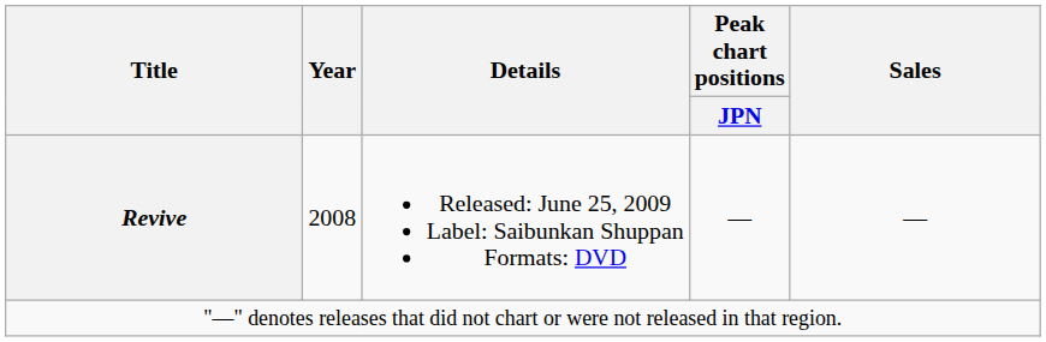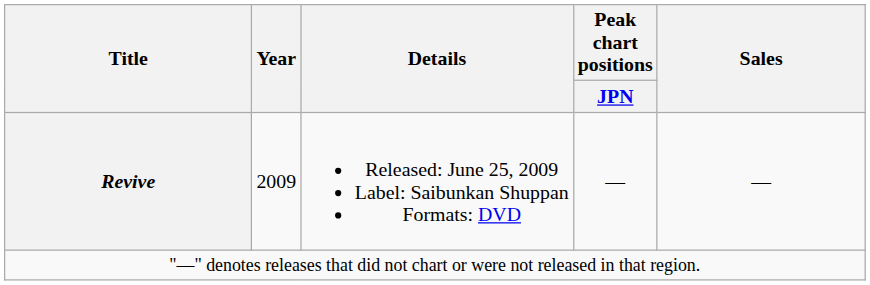 <table class="wikitable plainrowheaders" style="text-align:center;">
 <tr>
 <th rowspan="2" style="width:12em;">Title</th>
 <th rowspan="2">Year</th>
 <th rowspan="2">Details</th>
 <th colspan="1">Peak chart positions</th>
 <th rowspan="2" style="width:10em;">Sales</th>
 </tr>
 <tr>
 <th width="30"><a href='#'>JPN</a></th>
 </tr>
 <tr>
 <th scope="row"><em>Revive</em></th>
-<td>2008</td>
+<td>2009</td>
 <td><br><ul><li>Released: June 25, 2009</li><li>Label: Saibunkan Shuppan</li><li>Formats: <a href='#'>DVD</a></li></ul></td>
 <td>—</td>
 <td>—</td>
 </tr>
 <tr>
 <td colspan="6" style="font-size:90%;">"—" denotes releases that did not chart or were not released in that region.</td>
 </tr>
 </table>
